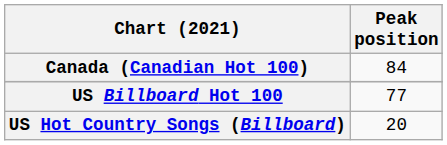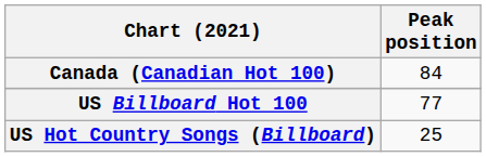 <table class="wikitable sortable plainrowheaders" style="text-align:center">
 <tr>
 <th scope="col">Chart (2021)</th>
 <th scope="col">Peak<br>position</th>
 </tr>
 <tr>
 <th scope="row">Canada (<a href='#'>Canadian Hot 100</a>)</th>
 <td>84</td>
 </tr>
 <tr>
 </tr>
 <tr>
 <th scope="row">US <a href='#'><em>Billboard</em> Hot 100</a></th>
 <td>77</td>
 </tr>
 <tr>
 <th scope="row">US <a href='#'>Hot Country Songs</a> (<em><a href='#'>Billboard</a></em>)</th>
-<td>20</td>
+<td>25</td>
 </tr>
 </table>
